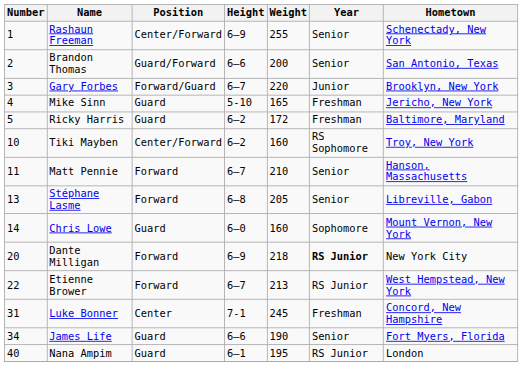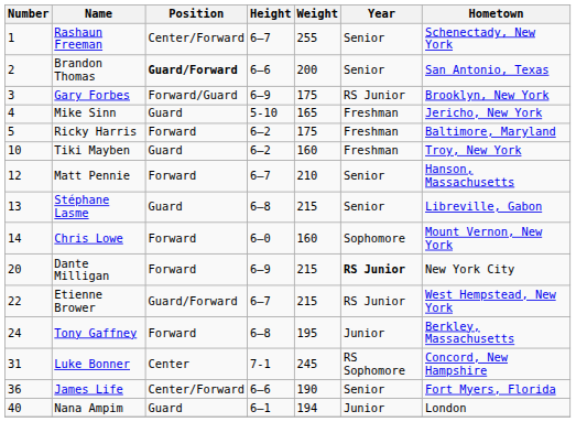 <table class="wikitable" style="font-size: 95%;">
 <tr>
 <th>Number</th>
 <th>Name</th>
 <th>Position</th>
 <th>Height</th>
 <th>Weight</th>
 <th>Year</th>
 <th>Hometown</th>
 </tr>
 <tr>
 <td>1</td>
 <td><a href='#'>Rashaun Freeman</a></td>
 <td>Center/Forward</td>
-<td>6–9</td>
+<td>6–7</td>
 <td>255</td>
 <td>Senior</td>
 <td><a href='#'>Schenectady, New York</a></td>
 </tr>
 <tr>
 <td>2</td>
 <td>Brandon Thomas</td>
-<td>Guard/Forward</td>
+<td><strong>Guard/Forward</strong></td>
 <td>6–6</td>
 <td>200</td>
 <td>Senior</td>
 <td><a href='#'>San Antonio, Texas</a></td>
 </tr>
 <tr>
 <td>3</td>
 <td><a href='#'>Gary Forbes</a></td>
 <td>Forward/Guard</td>
-<td>6–7</td>
-<td>220</td>
-<td>Junior</td>
+<td>6–9</td>
+<td>175</td>
+<td>RS Junior</td>
 <td><a href='#'>Brooklyn, New York</a></td>
 </tr>
 <tr>
 <td>4</td>
 <td>Mike Sinn</td>
 <td>Guard</td>
 <td>5-10</td>
 <td>165</td>
 <td>Freshman</td>
 <td><a href='#'>Jericho, New York</a></td>
 </tr>
 <tr>
 <td>5</td>
 <td>Ricky Harris</td>
-<td>Guard</td>
+<td>Forward</td>
 <td>6–2</td>
-<td>172</td>
+<td>175</td>
 <td>Freshman</td>
 <td><a href='#'>Baltimore, Maryland</a></td>
 </tr>
 <tr>
 <td>10</td>
 <td>Tiki Mayben</td>
-<td>Center/Forward</td>
+<td>Guard</td>
 <td>6–2</td>
 <td>160</td>
-<td>RS Sophomore</td>
+<td>Freshman</td>
 <td><a href='#'>Troy, New York</a></td>
 </tr>
 <tr>
-<td>11</td>
+<td>12</td>
 <td>Matt Pennie</td>
 <td>Forward</td>
 <td>6–7</td>
 <td>210</td>
 <td>Senior</td>
 <td><a href='#'>Hanson, Massachusetts</a></td>
 </tr>
 <tr>
 <td>13</td>
 <td><a href='#'>Stéphane Lasme</a></td>
-<td>Forward</td>
+<td>Guard</td>
 <td>6–8</td>
-<td>205</td>
+<td>215</td>
 <td>Senior</td>
 <td><a href='#'>Libreville, Gabon</a></td>
 </tr>
 <tr>
 <td>14</td>
 <td><a href='#'>Chris Lowe</a></td>
-<td>Guard</td>
+<td>Forward</td>
 <td>6–0</td>
 <td>160</td>
 <td>Sophomore</td>
 <td><a href='#'>Mount Vernon, New York</a></td>
 </tr>
 <tr>
 <td>20</td>
 <td>Dante Milligan</td>
 <td>Forward</td>
 <td>6–9</td>
-<td>218</td>
+<td>215</td>
 <td><strong>RS Junior</strong></td>
 <td>New York City</td>
 </tr>
 <tr>
 <td>22</td>
 <td>Etienne Brower</td>
-<td>Forward</td>
+<td>Guard/Forward</td>
 <td>6–7</td>
-<td>213</td>
+<td>215</td>
 <td>RS Junior</td>
 <td><a href='#'>West Hempstead, New York</a></td>
+</tr>
+<tr>
+<td>24</td>
+<td><a href='#'>Tony Gaffney</a></td>
+<td>Forward</td>
+<td>6–8</td>
+<td>195</td>
+<td>Junior</td>
+<td><a href='#'>Berkley, Massachusetts</a></td>
 </tr>
 <tr>
 <td>31</td>
 <td><a href='#'>Luke Bonner</a></td>
 <td>Center</td>
 <td>7-1</td>
 <td>245</td>
-<td>Freshman</td>
+<td>RS Sophomore</td>
 <td><a href='#'>Concord, New Hampshire</a></td>
 </tr>
 <tr>
-<td>34</td>
+<td>36</td>
 <td><a href='#'>James Life</a></td>
-<td>Guard</td>
+<td>Center/Forward</td>
 <td>6–6</td>
 <td>190</td>
 <td>Senior</td>
 <td><a href='#'>Fort Myers, Florida</a></td>
 </tr>
 <tr>
 <td>40</td>
 <td>Nana Ampim</td>
 <td>Guard</td>
 <td>6–1</td>
-<td>195</td>
-<td>RS Junior</td>
+<td>194</td>
+<td>Junior</td>
 <td>London</td>
 </tr>
 <tr>
 </tr>
 </table>
